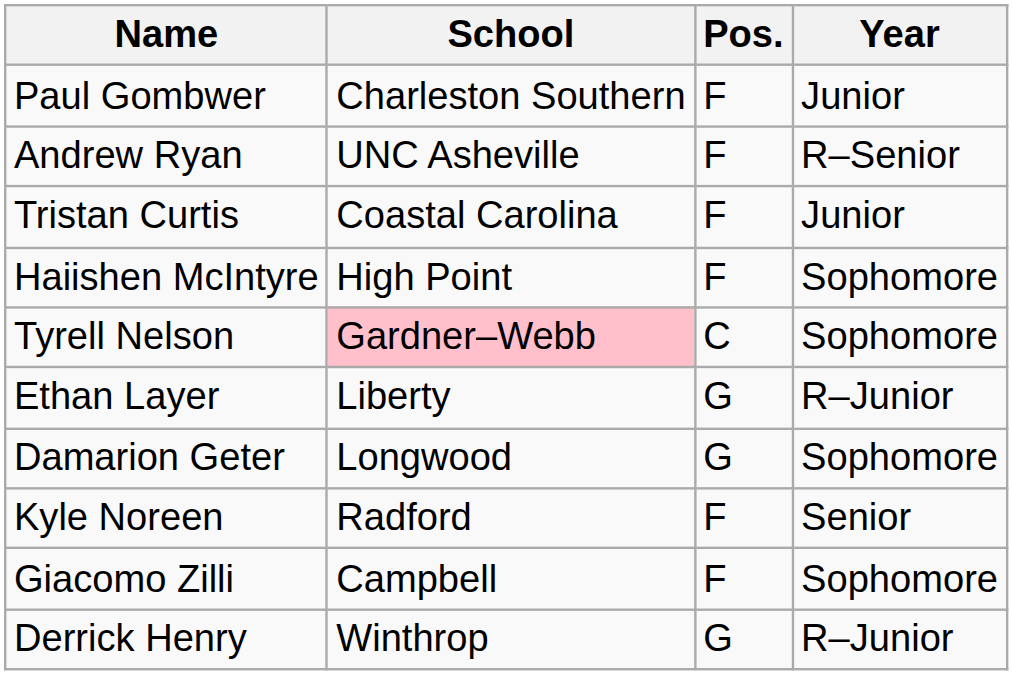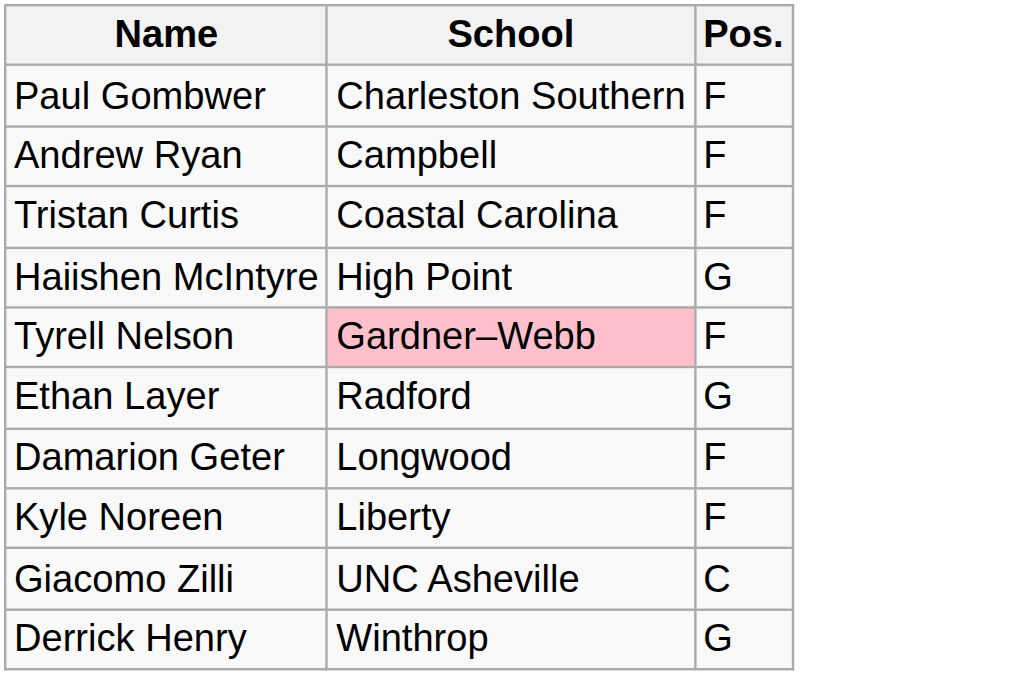 <table class="wikitable">
 <tr>
 <th>Name</th>
 <th>School</th>
 <th>Pos.</th>
-<th>Year</th>
 </tr>
 <tr>
 <td>Paul Gombwer</td>
 <td>Charleston Southern</td>
 <td>F</td>
-<td>Junior</td>
 </tr>
 <tr>
 <td>Andrew Ryan</td>
-<td>UNC Asheville</td>
+<td>Campbell</td>
 <td>F</td>
-<td>R–Senior</td>
 </tr>
 <tr>
 <td>Tristan Curtis</td>
 <td>Coastal Carolina</td>
 <td>F</td>
-<td>Junior</td>
 </tr>
 <tr>
 <td>Haiishen McIntyre</td>
 <td>High Point</td>
-<td>F</td>
-<td>Sophomore</td>
+<td>G</td>
 </tr>
 <tr>
 <td>Tyrell Nelson</td>
 <td style="background: pink;">Gardner–Webb</td>
-<td>C</td>
-<td>Sophomore</td>
+<td>F</td>
 </tr>
 <tr>
 <td>Ethan Layer</td>
-<td>Liberty</td>
+<td>Radford</td>
 <td>G</td>
-<td>R–Junior</td>
 </tr>
 <tr>
 <td>Damarion Geter</td>
 <td>Longwood</td>
-<td>G</td>
-<td>Sophomore</td>
+<td>F</td>
 </tr>
 <tr>
 <td>Kyle Noreen</td>
-<td>Radford</td>
+<td>Liberty</td>
 <td>F</td>
-<td>Senior</td>
 </tr>
 <tr>
 <td>Giacomo Zilli</td>
-<td>Campbell</td>
-<td>F</td>
-<td>Sophomore</td>
+<td>UNC Asheville</td>
+<td>C</td>
 </tr>
 <tr>
 <td>Derrick Henry</td>
 <td>Winthrop</td>
 <td>G</td>
-<td>R–Junior</td>
 </tr>
 </table>
